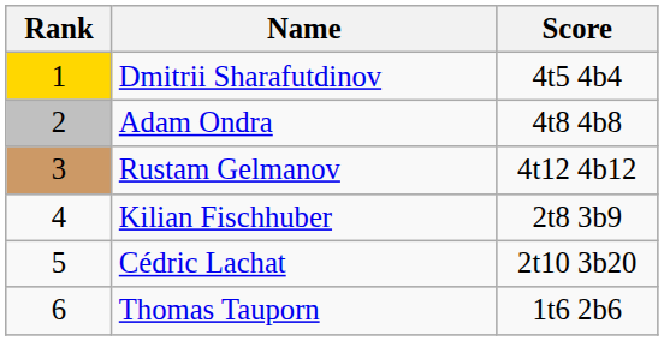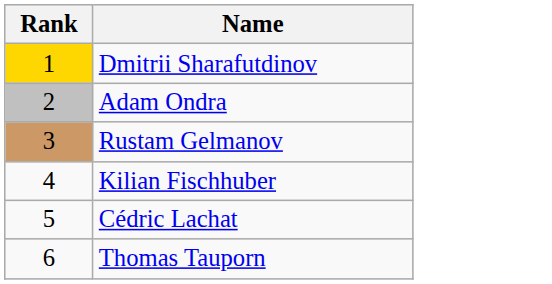 <table class="wikitable">
 <tr>
 <th width = "50">Rank</th>
 <th width = "200">Name</th>
-<th width = "80">Score</th>
 </tr>
 <tr>
 <td align="center" style="background: gold">1</td>
 <td> <a href='#'>Dmitrii Sharafutdinov</a></td>
-<td align="center">4t5 4b4</td>
 </tr>
 <tr>
 <td align="center" style="background: silver">2</td>
 <td> <a href='#'>Adam Ondra</a></td>
-<td align="center">4t8 4b8</td>
 </tr>
 <tr>
 <td align="center" style="background: #cc9966">3</td>
 <td> <a href='#'>Rustam Gelmanov</a></td>
-<td align="center">4t12 4b12</td>
 </tr>
 <tr>
 <td align="center">4</td>
 <td> <a href='#'>Kilian Fischhuber</a></td>
-<td align="center">2t8 3b9</td>
 </tr>
 <tr>
 <td align="center">5</td>
 <td> <a href='#'>Cédric Lachat</a></td>
-<td align="center">2t10 3b20</td>
 </tr>
 <tr>
 <td align="center">6</td>
 <td> <a href='#'>Thomas Tauporn</a></td>
-<td align="center">1t6 2b6</td>
 </tr>
 </table>
